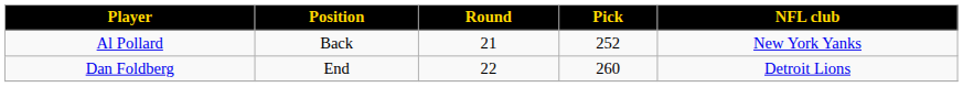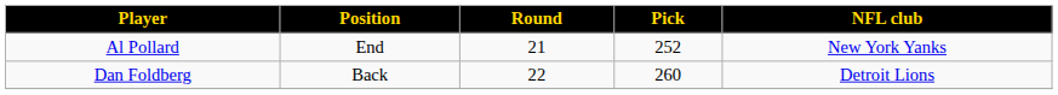 <table class="wikitable" width="60%">
 <tr align="center"  style="background:black;color:gold;">
 <td><strong>Player</strong></td>
 <td><strong>Position</strong></td>
 <td><strong>Round</strong></td>
 <td><strong>Pick</strong></td>
 <td><strong>NFL club</strong></td>
 </tr>
 <tr align="center" bgcolor="">
 <td><a href='#'>Al Pollard</a></td>
-<td>Back</td>
+<td>End</td>
 <td>21</td>
 <td>252</td>
 <td><a href='#'>New York Yanks</a></td>
 </tr>
 <tr align="center" bgcolor="">
 <td><a href='#'>Dan Foldberg</a></td>
-<td>End</td>
+<td>Back</td>
 <td>22</td>
 <td>260</td>
 <td><a href='#'>Detroit Lions</a></td>
 </tr>
 <tr align="center" bgcolor="">
 </tr>
 </table>
